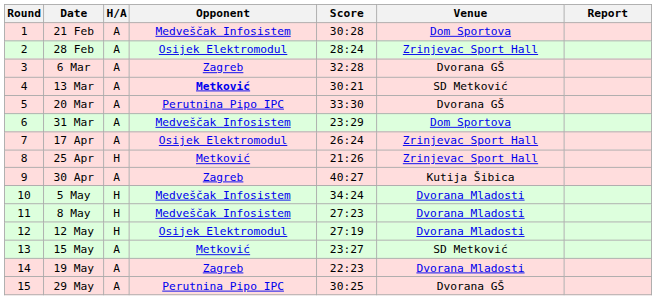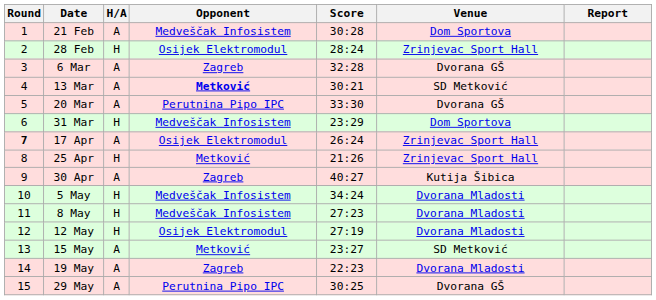 <table class="wikitable sortable" style="text-align: center; font-size:95%;">
 <tr>
 <th width="30">Round</th>
 <th width="60">Date</th>
 <th width="20">H/A</th>
 <th width="200">Opponent</th>
 <th width="60">Score</th>
 <th width="200">Venue</th>
 <th width="90" class="unsortable">Report</th>
 </tr>
 <tr bgcolor="#ffdddd">
 <td>1</td>
 <td>21 Feb</td>
 <td>A</td>
 <td><a href='#'>Medveščak Infosistem</a></td>
 <td>30:28</td>
 <td><a href='#'>Dom Sportova</a></td>
 <td></td>
 </tr>
 <tr bgcolor="#ddffdd">
 <td>2</td>
 <td>28 Feb</td>
-<td>A</td>
+<td>H</td>
 <td><a href='#'>Osijek Elektromodul</a></td>
 <td>28:24</td>
 <td><a href='#'>Zrinjevac Sport Hall</a></td>
 <td></td>
 </tr>
 <tr bgcolor="#ffdddd">
 <td>3</td>
 <td>6 Mar</td>
 <td>A</td>
 <td><a href='#'>Zagreb</a></td>
 <td>32:28</td>
 <td>Dvorana GŠ</td>
 <td></td>
 </tr>
 <tr bgcolor="#ffdddd">
 <td>4</td>
 <td>13 Mar</td>
 <td>A</td>
 <td><strong><a href='#'>Metković</a></strong></td>
 <td>30:21</td>
 <td>SD Metković</td>
 <td></td>
 </tr>
 <tr bgcolor="#ffdddd">
 <td>5</td>
 <td>20 Mar</td>
 <td>A</td>
 <td><a href='#'>Perutnina Pipo IPC</a></td>
 <td>33:30</td>
 <td>Dvorana GŠ</td>
 <td></td>
 </tr>
 <tr bgcolor="#ddffdd">
 <td>6</td>
 <td>31 Mar</td>
-<td>A</td>
+<td>H</td>
 <td><a href='#'>Medveščak Infosistem</a></td>
 <td>23:29</td>
 <td><a href='#'>Dom Sportova</a></td>
 <td></td>
 </tr>
 <tr bgcolor="#ffdddd">
-<td>7</td>
+<td><strong>7</strong></td>
 <td>17 Apr</td>
 <td>A</td>
 <td><a href='#'>Osijek Elektromodul</a></td>
 <td>26:24</td>
 <td><a href='#'>Zrinjevac Sport Hall</a></td>
 <td></td>
 </tr>
 <tr bgcolor="#ffdddd">
 <td>8</td>
 <td>25 Apr</td>
 <td>H</td>
 <td><a href='#'>Metković</a></td>
 <td>21:26</td>
 <td><a href='#'>Zrinjevac Sport Hall</a></td>
 <td></td>
 </tr>
 <tr bgcolor="#ffdddd">
 <td>9</td>
 <td>30 Apr</td>
 <td>A</td>
 <td><a href='#'>Zagreb</a></td>
 <td>40:27</td>
 <td>Kutija Šibica</td>
 <td></td>
 </tr>
 <tr bgcolor="#ddffdd">
 <td>10</td>
 <td>5 May</td>
 <td>H</td>
 <td><a href='#'>Medveščak Infosistem</a></td>
 <td>34:24</td>
 <td><a href='#'>Dvorana Mladosti</a></td>
 <td></td>
 </tr>
 <tr bgcolor="#ddffdd">
 <td>11</td>
 <td>8 May</td>
 <td>H</td>
 <td><a href='#'>Medveščak Infosistem</a></td>
 <td>27:23</td>
 <td><a href='#'>Dvorana Mladosti</a></td>
 <td></td>
 </tr>
 <tr bgcolor="#ddffdd">
 <td>12</td>
 <td>12 May</td>
 <td>H</td>
 <td><a href='#'>Osijek Elektromodul</a></td>
 <td>27:19</td>
 <td><a href='#'>Dvorana Mladosti</a></td>
 <td></td>
 </tr>
 <tr bgcolor="#ddffdd">
 <td>13</td>
 <td>15 May</td>
 <td>A</td>
 <td><a href='#'>Metković</a></td>
 <td>23:27</td>
 <td>SD Metković</td>
 <td></td>
 </tr>
 <tr bgcolor="#ffdddd">
 <td>14</td>
 <td>19 May</td>
 <td>A</td>
 <td><a href='#'>Zagreb</a></td>
 <td>22:23</td>
 <td><a href='#'>Dvorana Mladosti</a></td>
 <td></td>
 </tr>
 <tr bgcolor="#ffdddd">
 <td>15</td>
 <td>29 May</td>
 <td>A</td>
 <td><a href='#'>Perutnina Pipo IPC</a></td>
 <td>30:25</td>
 <td>Dvorana GŠ</td>
 <td></td>
 </tr>
 </table>
